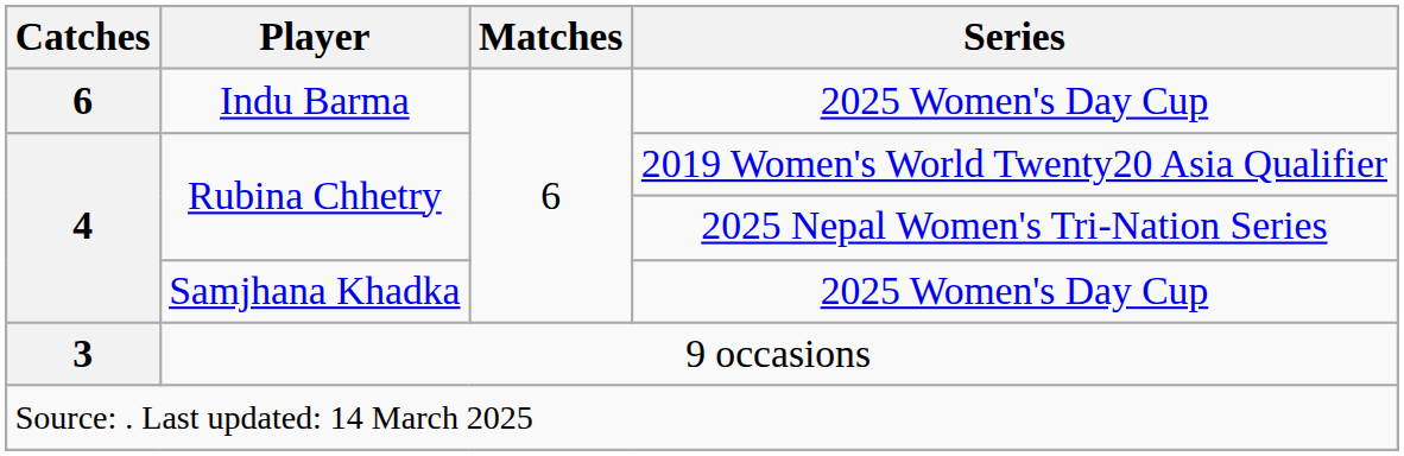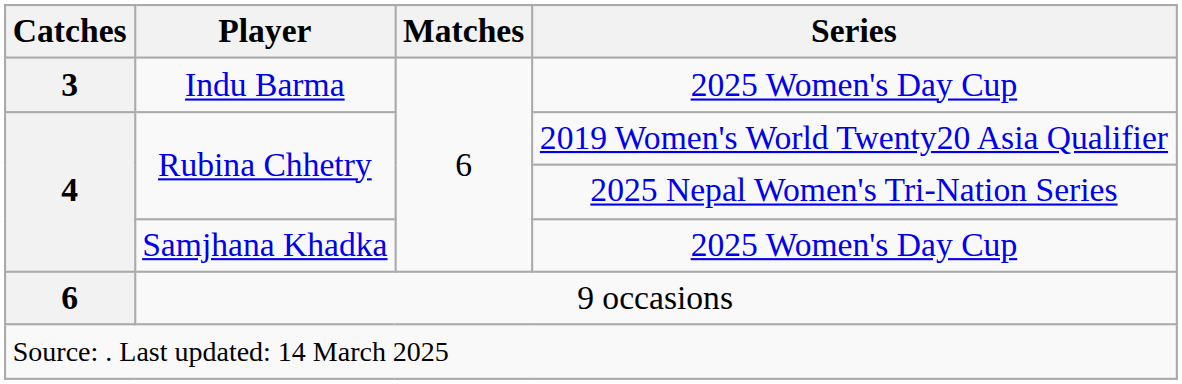 <table class="wikitable" style="text-align: center;">
 <tr>
 <th>Catches</th>
 <th>Player</th>
 <th>Matches</th>
 <th>Series</th>
 </tr>
 <tr>
-<th>6</th>
+<th>3</th>
 <td><a href='#'>Indu Barma</a></td>
 <td rowspan="4">6</td>
 <td><a href='#'>2025 Women's Day Cup</a></td>
 </tr>
 <tr>
 <th rowspan="3">4</th>
 <td rowspan="2"><a href='#'>Rubina Chhetry</a></td>
 <td><a href='#'>2019 Women's World Twenty20 Asia Qualifier</a></td>
 </tr>
 <tr>
 <td><a href='#'>2025 Nepal Women's Tri-Nation Series</a></td>
 </tr>
 <tr>
 <td><a href='#'>Samjhana Khadka</a></td>
 <td><a href='#'>2025 Women's Day Cup</a></td>
 </tr>
 <tr>
-<th>3</th>
+<th>6</th>
 <td colspan="3">9 occasions</td>
 </tr>
 <tr>
 <td colspan="4" style="text-align:left;"><small>Source: . Last updated: 14 March 2025</small></td>
 </tr>
 </table>
